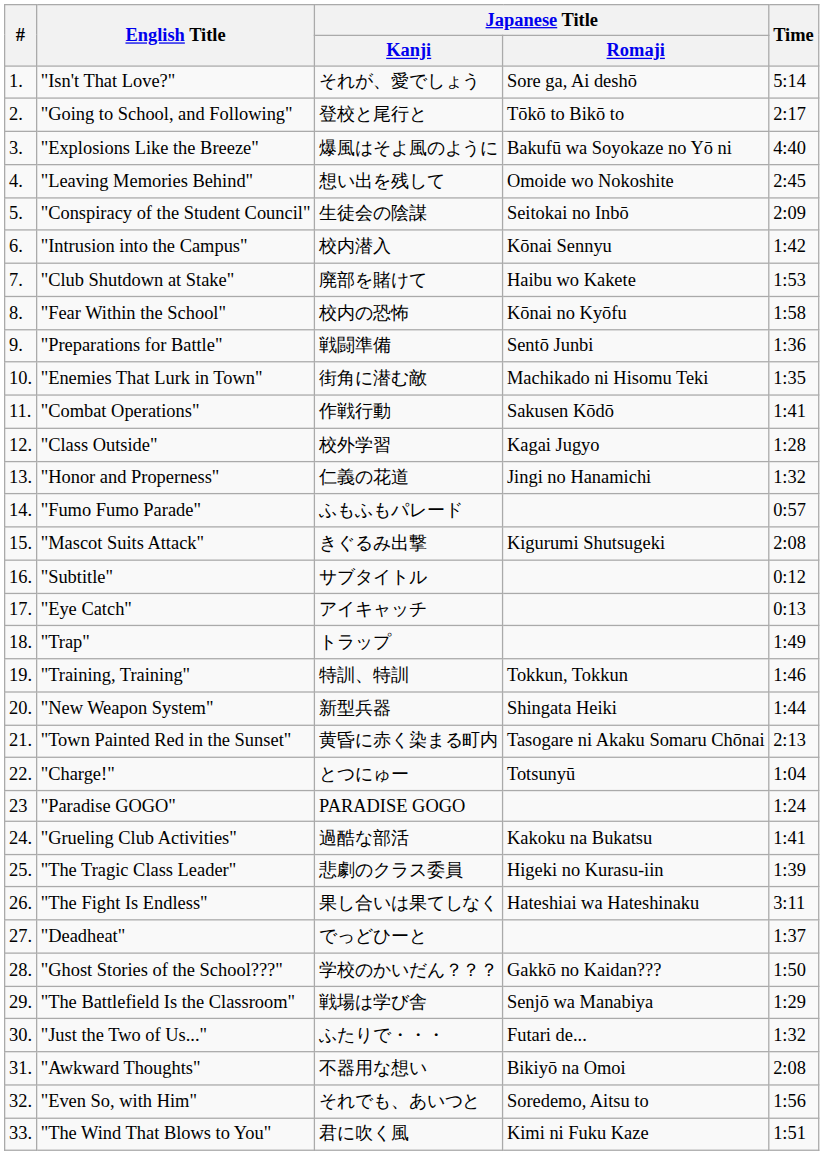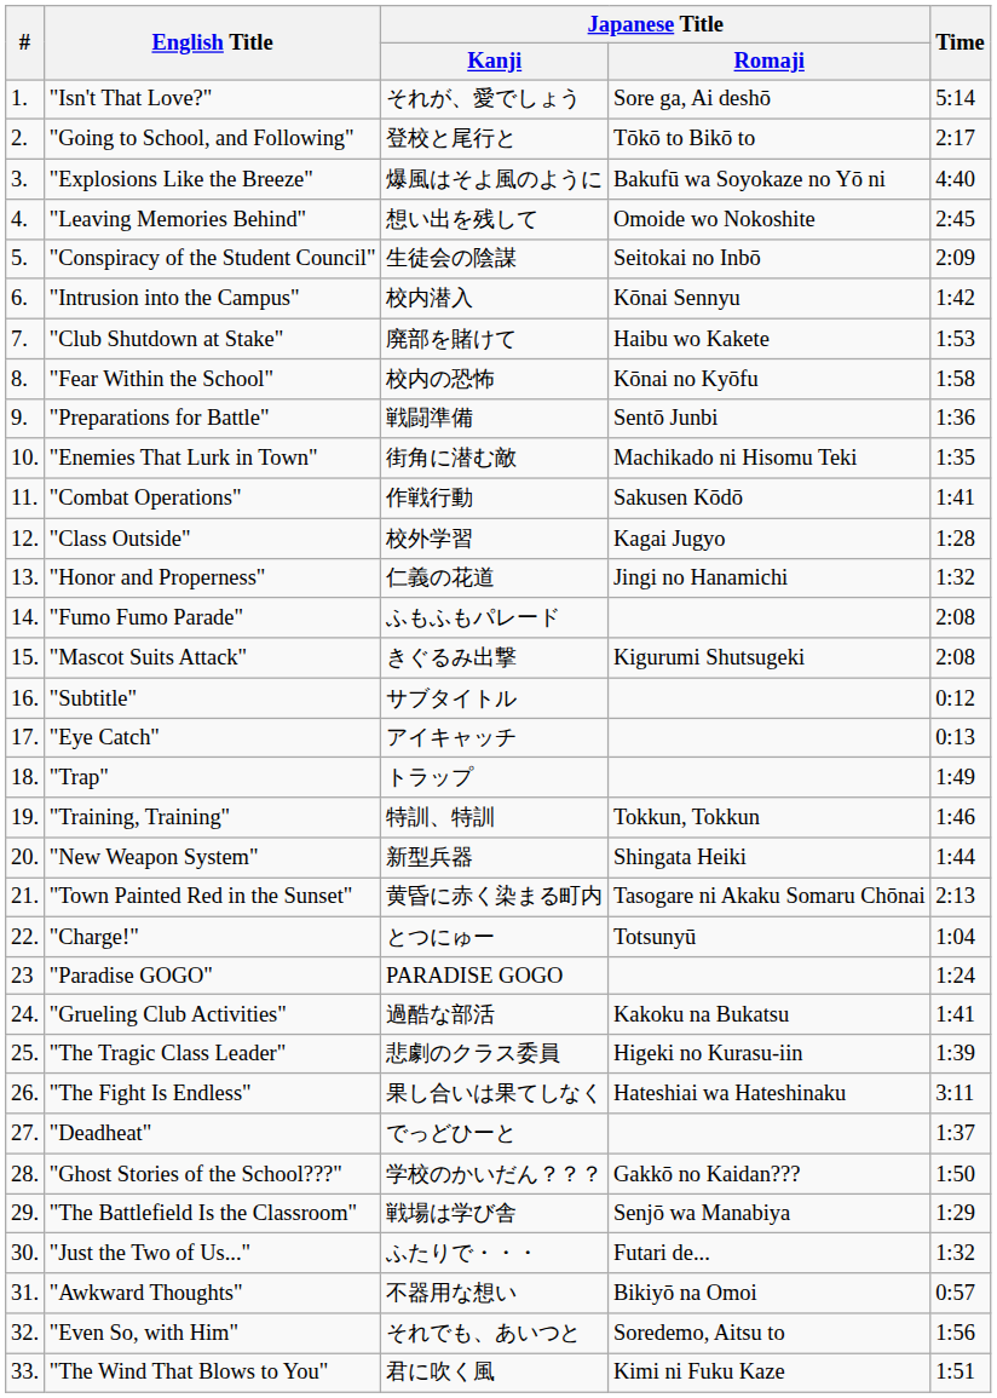 <table class="wikitable" style="font-size:0.9em">
 <tr>
 <th rowspan="2">#</th>
 <th rowspan="2"><a href='#'>English</a> Title</th>
 <th colspan="2"><a href='#'>Japanese</a> Title</th>
 <th rowspan="2">Time</th>
 </tr>
 <tr>
 <th><a href='#'>Kanji</a></th>
 <th><a href='#'>Romaji</a></th>
 </tr>
 <tr>
 <td>1.</td>
 <td>"Isn't That Love?"</td>
 <td>それが、愛でしょう</td>
 <td>Sore ga, Ai deshō</td>
 <td>5:14</td>
 </tr>
 <tr>
 <td>2.</td>
 <td>"Going to School, and Following"</td>
 <td>登校と尾行と</td>
 <td>Tōkō to Bikō to</td>
 <td>2:17</td>
 </tr>
 <tr>
 <td>3.</td>
 <td>"Explosions Like the Breeze"</td>
 <td>爆風はそよ風のように</td>
 <td>Bakufū wa Soyokaze no Yō ni</td>
 <td>4:40</td>
 </tr>
 <tr>
 <td>4.</td>
 <td>"Leaving Memories Behind"</td>
 <td>想い出を残して</td>
 <td>Omoide wo Nokoshite</td>
 <td>2:45</td>
 </tr>
 <tr>
 <td>5.</td>
 <td>"Conspiracy of the Student Council"</td>
 <td>生徒会の陰謀</td>
 <td>Seitokai no Inbō</td>
 <td>2:09</td>
 </tr>
 <tr>
 <td>6.</td>
 <td>"Intrusion into the Campus"</td>
 <td>校内潜入</td>
 <td>Kōnai Sennyu</td>
 <td>1:42</td>
 </tr>
 <tr>
 <td>7.</td>
 <td>"Club Shutdown at Stake"</td>
 <td>廃部を賭けて</td>
 <td>Haibu wo Kakete</td>
 <td>1:53</td>
 </tr>
 <tr>
 <td>8.</td>
 <td>"Fear Within the School"</td>
 <td>校内の恐怖</td>
 <td>Kōnai no Kyōfu</td>
 <td>1:58</td>
 </tr>
 <tr>
 <td>9.</td>
 <td>"Preparations for Battle"</td>
 <td>戦闘準備</td>
 <td>Sentō Junbi</td>
 <td>1:36</td>
 </tr>
 <tr>
 <td>10.</td>
 <td>"Enemies That Lurk in Town"</td>
 <td>街角に潜む敵</td>
 <td>Machikado ni Hisomu Teki</td>
 <td>1:35</td>
 </tr>
 <tr>
 <td>11.</td>
 <td>"Combat Operations"</td>
 <td>作戦行動</td>
 <td>Sakusen Kōdō</td>
 <td>1:41</td>
 </tr>
 <tr>
 <td>12.</td>
 <td>"Class Outside"</td>
 <td>校外学習</td>
 <td>Kagai Jugyo</td>
 <td>1:28</td>
 </tr>
 <tr>
 <td>13.</td>
 <td>"Honor and Properness"</td>
 <td>仁義の花道</td>
 <td>Jingi no Hanamichi</td>
 <td>1:32</td>
 </tr>
 <tr>
 <td>14.</td>
 <td>"Fumo Fumo Parade"</td>
 <td>ふもふもパレード</td>
 <td></td>
-<td>0:57</td>
+<td>2:08</td>
 </tr>
 <tr>
 <td>15.</td>
 <td>"Mascot Suits Attack"</td>
 <td>きぐるみ出撃</td>
 <td>Kigurumi Shutsugeki</td>
 <td>2:08</td>
 </tr>
 <tr>
 <td>16.</td>
 <td>"Subtitle"</td>
 <td>サブタイトル</td>
 <td></td>
 <td>0:12</td>
 </tr>
 <tr>
 <td>17.</td>
 <td>"Eye Catch"</td>
 <td>アイキャッチ</td>
 <td></td>
 <td>0:13</td>
 </tr>
 <tr>
 <td>18.</td>
 <td>"Trap"</td>
 <td>トラップ</td>
 <td></td>
 <td>1:49</td>
 </tr>
 <tr>
 <td>19.</td>
 <td>"Training, Training"</td>
 <td>特訓、特訓</td>
 <td>Tokkun, Tokkun</td>
 <td>1:46</td>
 </tr>
 <tr>
 <td>20.</td>
 <td>"New Weapon System"</td>
 <td>新型兵器</td>
 <td>Shingata Heiki</td>
 <td>1:44</td>
 </tr>
 <tr>
 <td>21.</td>
 <td>"Town Painted Red in the Sunset"</td>
 <td>黄昏に赤く染まる町内</td>
 <td>Tasogare ni Akaku Somaru Chōnai</td>
 <td>2:13</td>
 </tr>
 <tr>
 <td>22.</td>
 <td>"Charge!"</td>
 <td>とつにゅー</td>
 <td>Totsunyū</td>
 <td>1:04</td>
 </tr>
 <tr>
 <td>23</td>
 <td>"Paradise GOGO"</td>
 <td>PARADISE GOGO</td>
 <td></td>
 <td>1:24</td>
 </tr>
 <tr>
 <td>24.</td>
 <td>"Grueling Club Activities"</td>
 <td>過酷な部活</td>
 <td>Kakoku na Bukatsu</td>
 <td>1:41</td>
 </tr>
 <tr>
 <td>25.</td>
 <td>"The Tragic Class Leader"</td>
 <td>悲劇のクラス委員</td>
 <td>Higeki no Kurasu-iin</td>
 <td>1:39</td>
 </tr>
 <tr>
 <td>26.</td>
 <td>"The Fight Is Endless"</td>
 <td>果し合いは果てしなく</td>
 <td>Hateshiai wa Hateshinaku</td>
 <td>3:11</td>
 </tr>
 <tr>
 <td>27.</td>
 <td>"Deadheat"</td>
 <td>でっどひーと</td>
 <td></td>
 <td>1:37</td>
 </tr>
 <tr>
 <td>28.</td>
 <td>"Ghost Stories of the School???"</td>
 <td>学校のかいだん？？？</td>
 <td>Gakkō no Kaidan???</td>
 <td>1:50</td>
 </tr>
 <tr>
 <td>29.</td>
 <td>"The Battlefield Is the Classroom"</td>
 <td>戦場は学び舎</td>
 <td>Senjō wa Manabiya</td>
 <td>1:29</td>
 </tr>
 <tr>
 <td>30.</td>
 <td>"Just the Two of Us..."</td>
 <td>ふたりで・・・</td>
 <td>Futari de...</td>
 <td>1:32</td>
 </tr>
 <tr>
 <td>31.</td>
 <td>"Awkward Thoughts"</td>
 <td>不器用な想い</td>
 <td>Bikiyō na Omoi</td>
-<td>2:08</td>
+<td>0:57</td>
 </tr>
 <tr>
 <td>32.</td>
 <td>"Even So, with Him"</td>
 <td>それでも、あいつと</td>
 <td>Soredemo, Aitsu to</td>
 <td>1:56</td>
 </tr>
 <tr>
 <td>33.</td>
 <td>"The Wind That Blows to You"</td>
 <td>君に吹く風</td>
 <td>Kimi ni Fuku Kaze</td>
 <td>1:51</td>
 </tr>
 </table>
